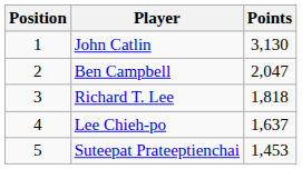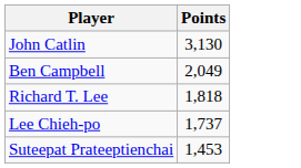 <table class="wikitable">
 <tr>
-<th>Position</th>
 <th>Player</th>
 <th>Points</th>
 </tr>
 <tr>
-<td align=center>1</td>
 <td> <a href='#'>John Catlin</a></td>
 <td align=center>3,130</td>
 </tr>
 <tr>
-<td align=center>2</td>
 <td> <a href='#'>Ben Campbell</a></td>
-<td align=center>2,047</td>
+<td align=center>2,049</td>
 </tr>
 <tr>
-<td align=center>3</td>
 <td> <a href='#'>Richard T. Lee</a></td>
 <td align=center>1,818</td>
 </tr>
 <tr>
-<td align=center>4</td>
 <td> <a href='#'>Lee Chieh-po</a></td>
-<td align=center>1,637</td>
+<td align=center>1,737</td>
 </tr>
 <tr>
-<td align=center>5</td>
 <td> <a href='#'>Suteepat Prateeptienchai</a></td>
 <td align=center>1,453</td>
 </tr>
 </table>
